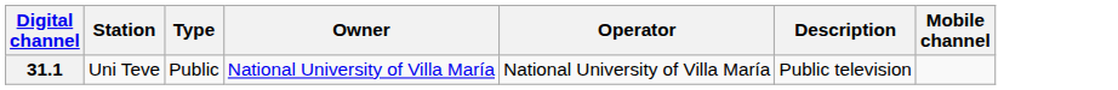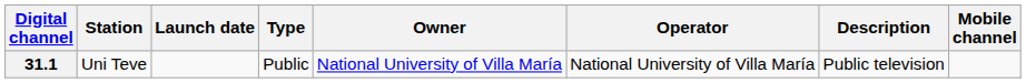 <table class="wikitable sortable" style="font-size: 90%;">
 <tr>
 <th><a href='#'>Digital<br>channel</a></th>
 <th>Station</th>
+<th>Launch date</th>
 <th>Type</th>
 <th>Owner</th>
 <th>Operator</th>
 <th>Description</th>
 <th>Mobile<br>channel</th>
 </tr>
 <tr>
 <th>31.1</th>
 <td>Uni Teve</td>
+<td></td>
 <td>Public</td>
 <td><a href='#'>National University of Villa María</a></td>
 <td>National University of Villa María</td>
 <td>Public television</td>
 <td></td>
 </tr>
 </table>
